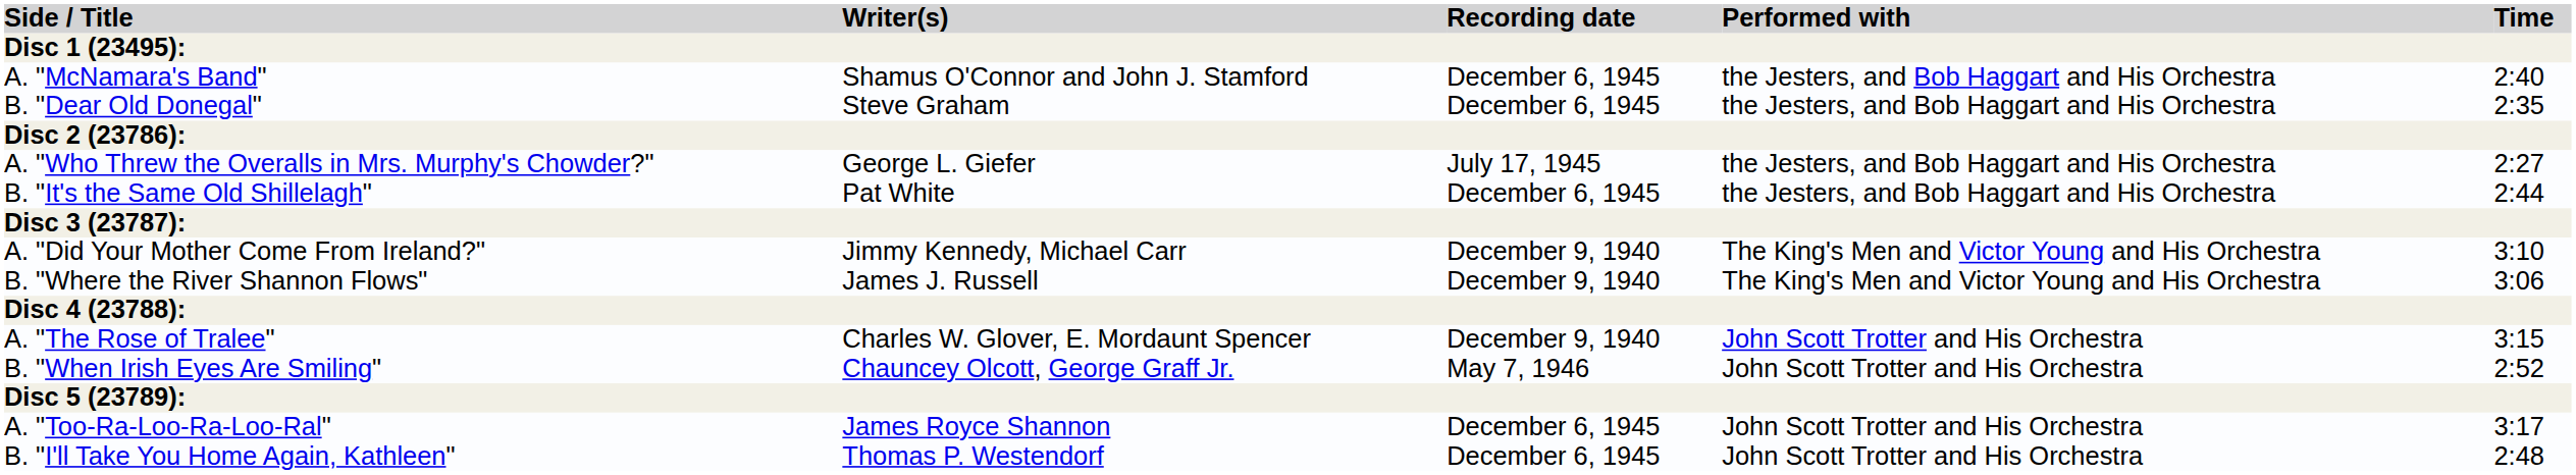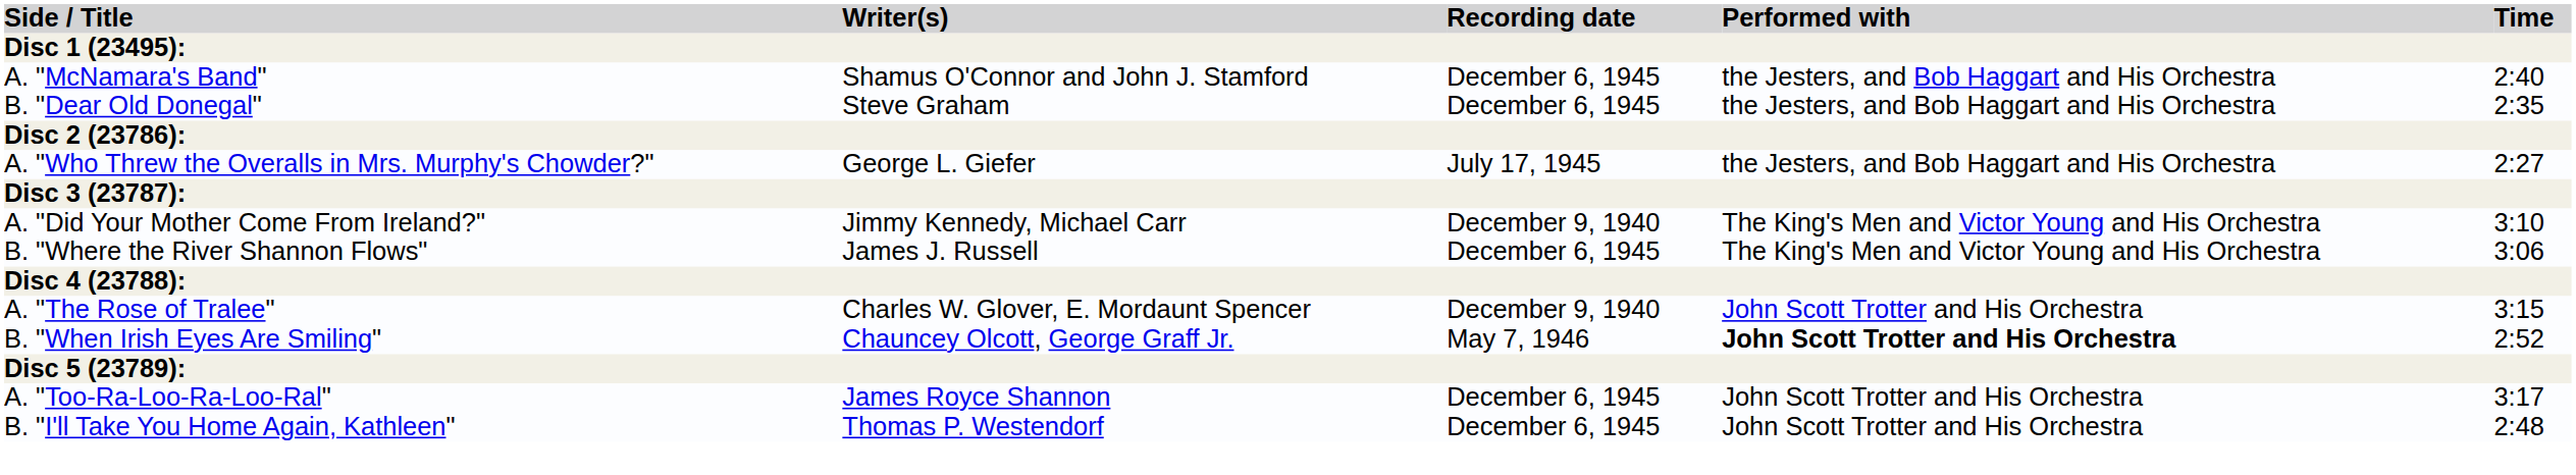 <table border="0" cellpadding="0" cellspacing="0" style="width: 100%; margin: 1em 1em 1em 0; background: #FCFDFF; border-collapse: collapse;">
 <tr bgcolor=#D3D3D4>
 <td><strong>Side / Title</strong></td>
 <td><strong>Writer(s) </strong></td>
 <td><strong>Recording date</strong></td>
 <td><strong>Performed with</strong></td>
 <td><strong>Time</strong></td>
 </tr>
 <tr bgcolor=#F2F0E6>
 <td colspan=5><strong>Disc 1 (23495):</strong></td>
 </tr>
 <tr>
 <td>A. "<a href='#'>McNamara's Band</a>"</td>
 <td>Shamus O'Connor and John J. Stamford</td>
 <td>December 6, 1945</td>
 <td>the Jesters, and <a href='#'>Bob Haggart</a> and His Orchestra</td>
 <td>2:40</td>
 </tr>
 <tr>
 <td>B. "<a href='#'>Dear Old Donegal</a>"</td>
 <td>Steve Graham</td>
 <td>December 6, 1945</td>
 <td>the Jesters, and Bob Haggart and His Orchestra</td>
 <td>2:35</td>
 </tr>
 <tr bgcolor=#F2F0E6>
 <td colspan=5><strong>Disc 2 (23786):</strong></td>
 </tr>
 <tr>
 <td>A. "<a href='#'>Who Threw the Overalls in Mrs. Murphy's Chowder</a>?"</td>
 <td>George L. Giefer</td>
 <td>July 17, 1945</td>
 <td>the Jesters, and Bob Haggart and His Orchestra</td>
 <td>2:27</td>
 </tr>
-<tr>
-<td>B. "<a href='#'>It's the Same Old Shillelagh</a>"</td>
-<td>Pat White</td>
-<td>December 6, 1945</td>
-<td>the Jesters, and Bob Haggart and His Orchestra</td>
-<td>2:44</td>
-</tr>
 <tr bgcolor=#F2F0E6>
 <td colspan=5><strong>Disc 3 (23787):</strong></td>
 </tr>
 <tr>
 <td>A.  "Did Your Mother Come From Ireland?"</td>
 <td>Jimmy Kennedy, Michael Carr</td>
 <td>December 9, 1940</td>
 <td>The King's Men and <a href='#'>Victor Young</a> and His Orchestra</td>
 <td>3:10</td>
 </tr>
 <tr>
 <td>B.  "Where the River Shannon Flows"</td>
 <td>James J. Russell</td>
-<td>December 9, 1940</td>
+<td>December 6, 1945</td>
 <td>The King's Men and Victor Young and His Orchestra</td>
 <td>3:06</td>
 </tr>
 <tr bgcolor=#F2F0E6>
 <td colspan=5><strong>Disc 4 (23788):</strong></td>
 </tr>
 <tr>
 <td>A.  "<a href='#'>The Rose of Tralee</a>"</td>
 <td>Charles W. Glover, E. Mordaunt Spencer</td>
 <td>December 9, 1940</td>
 <td><a href='#'>John Scott Trotter</a> and His Orchestra</td>
 <td>3:15</td>
 </tr>
 <tr>
 <td>B.  "<a href='#'>When Irish Eyes Are Smiling</a>"</td>
 <td><a href='#'>Chauncey Olcott</a>, <a href='#'>George Graff Jr.</a></td>
 <td>May 7, 1946</td>
-<td>John Scott Trotter and His Orchestra</td>
+<td><strong>John Scott Trotter and His Orchestra</strong></td>
 <td>2:52</td>
 </tr>
 <tr bgcolor=#F2F0E6>
 <td colspan=5><strong>Disc 5 (23789):</strong></td>
 </tr>
 <tr>
 <td>A.  "<a href='#'>Too-Ra-Loo-Ra-Loo-Ral</a>"</td>
 <td><a href='#'>James Royce Shannon</a></td>
 <td>December 6, 1945</td>
 <td>John Scott Trotter and His Orchestra</td>
 <td>3:17</td>
 </tr>
 <tr>
 <td>B.  "<a href='#'>I'll Take You Home Again, Kathleen</a>"</td>
 <td><a href='#'>Thomas P. Westendorf</a></td>
 <td>December 6, 1945</td>
 <td>John Scott Trotter and His Orchestra</td>
 <td>2:48</td>
 </tr>
 </table>
